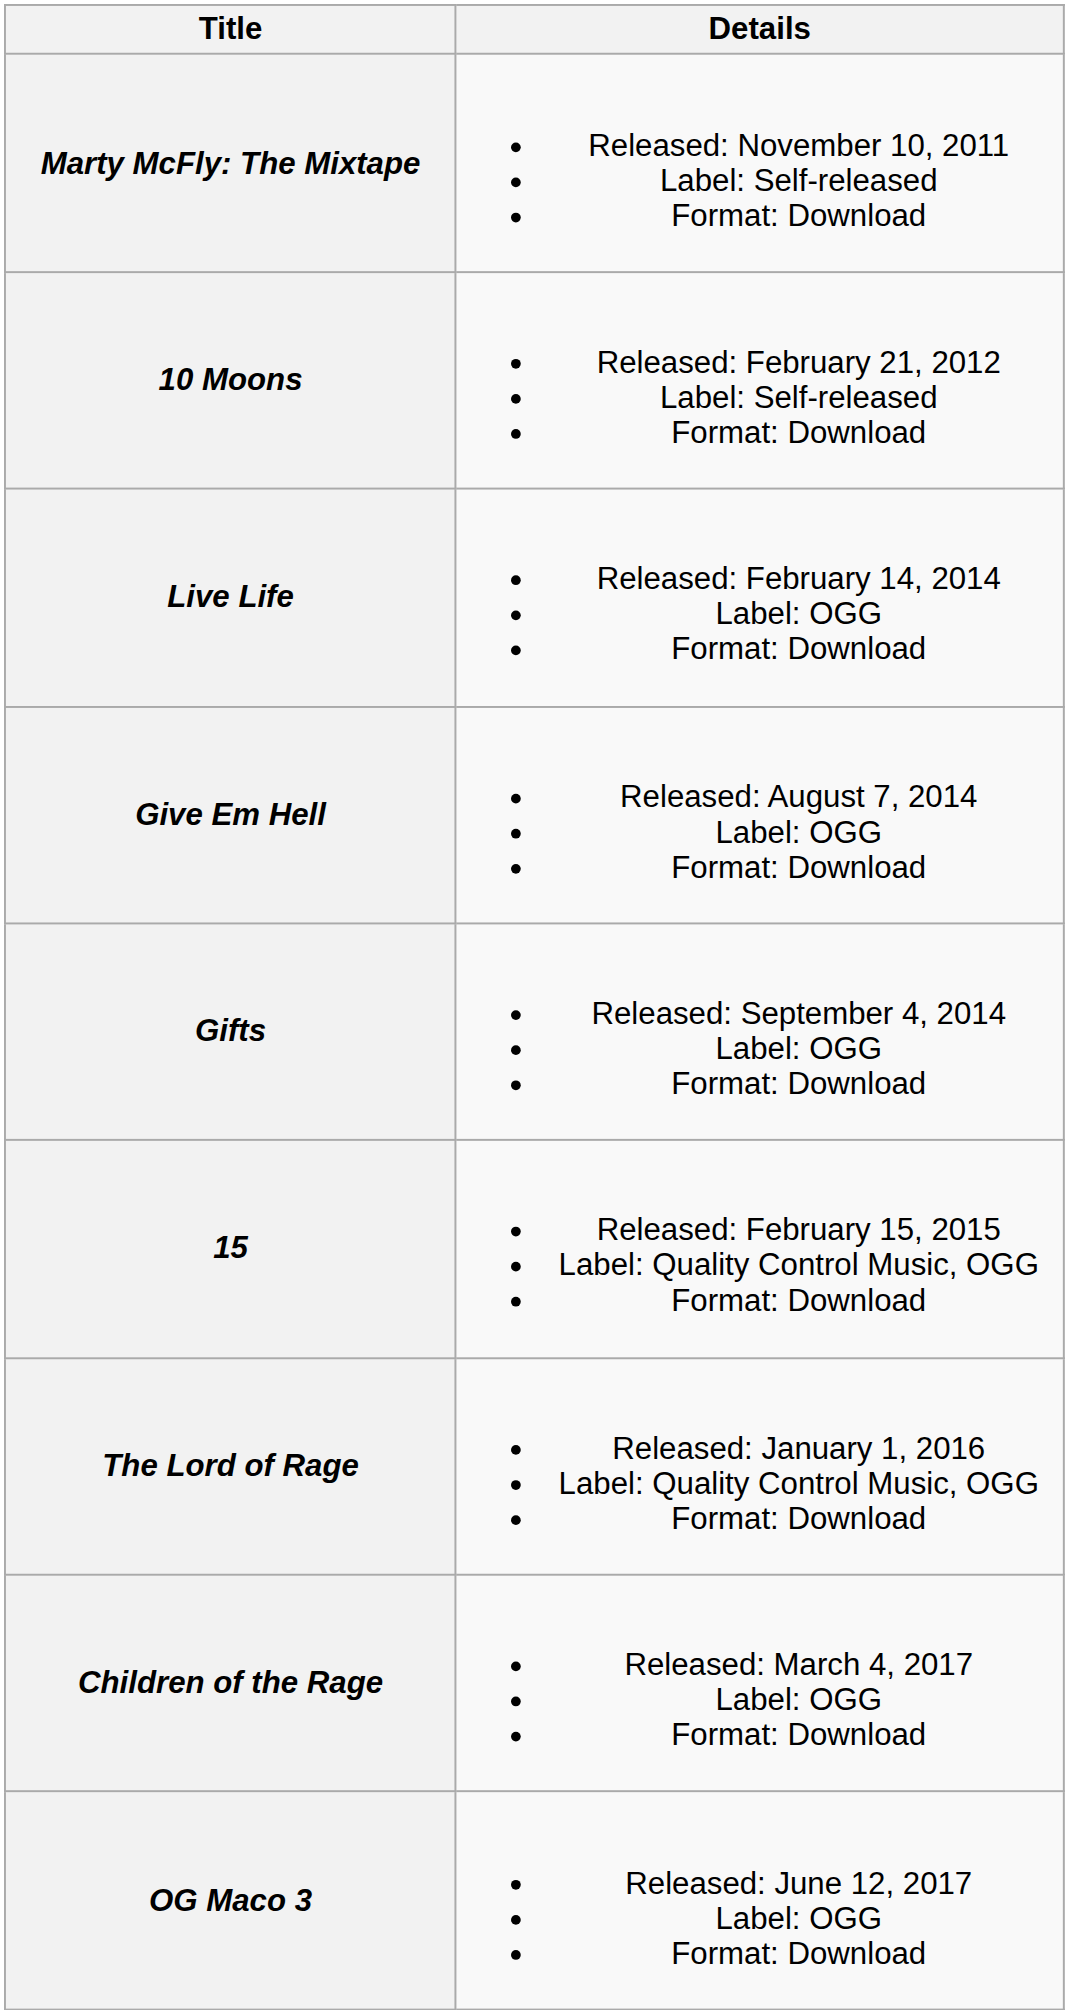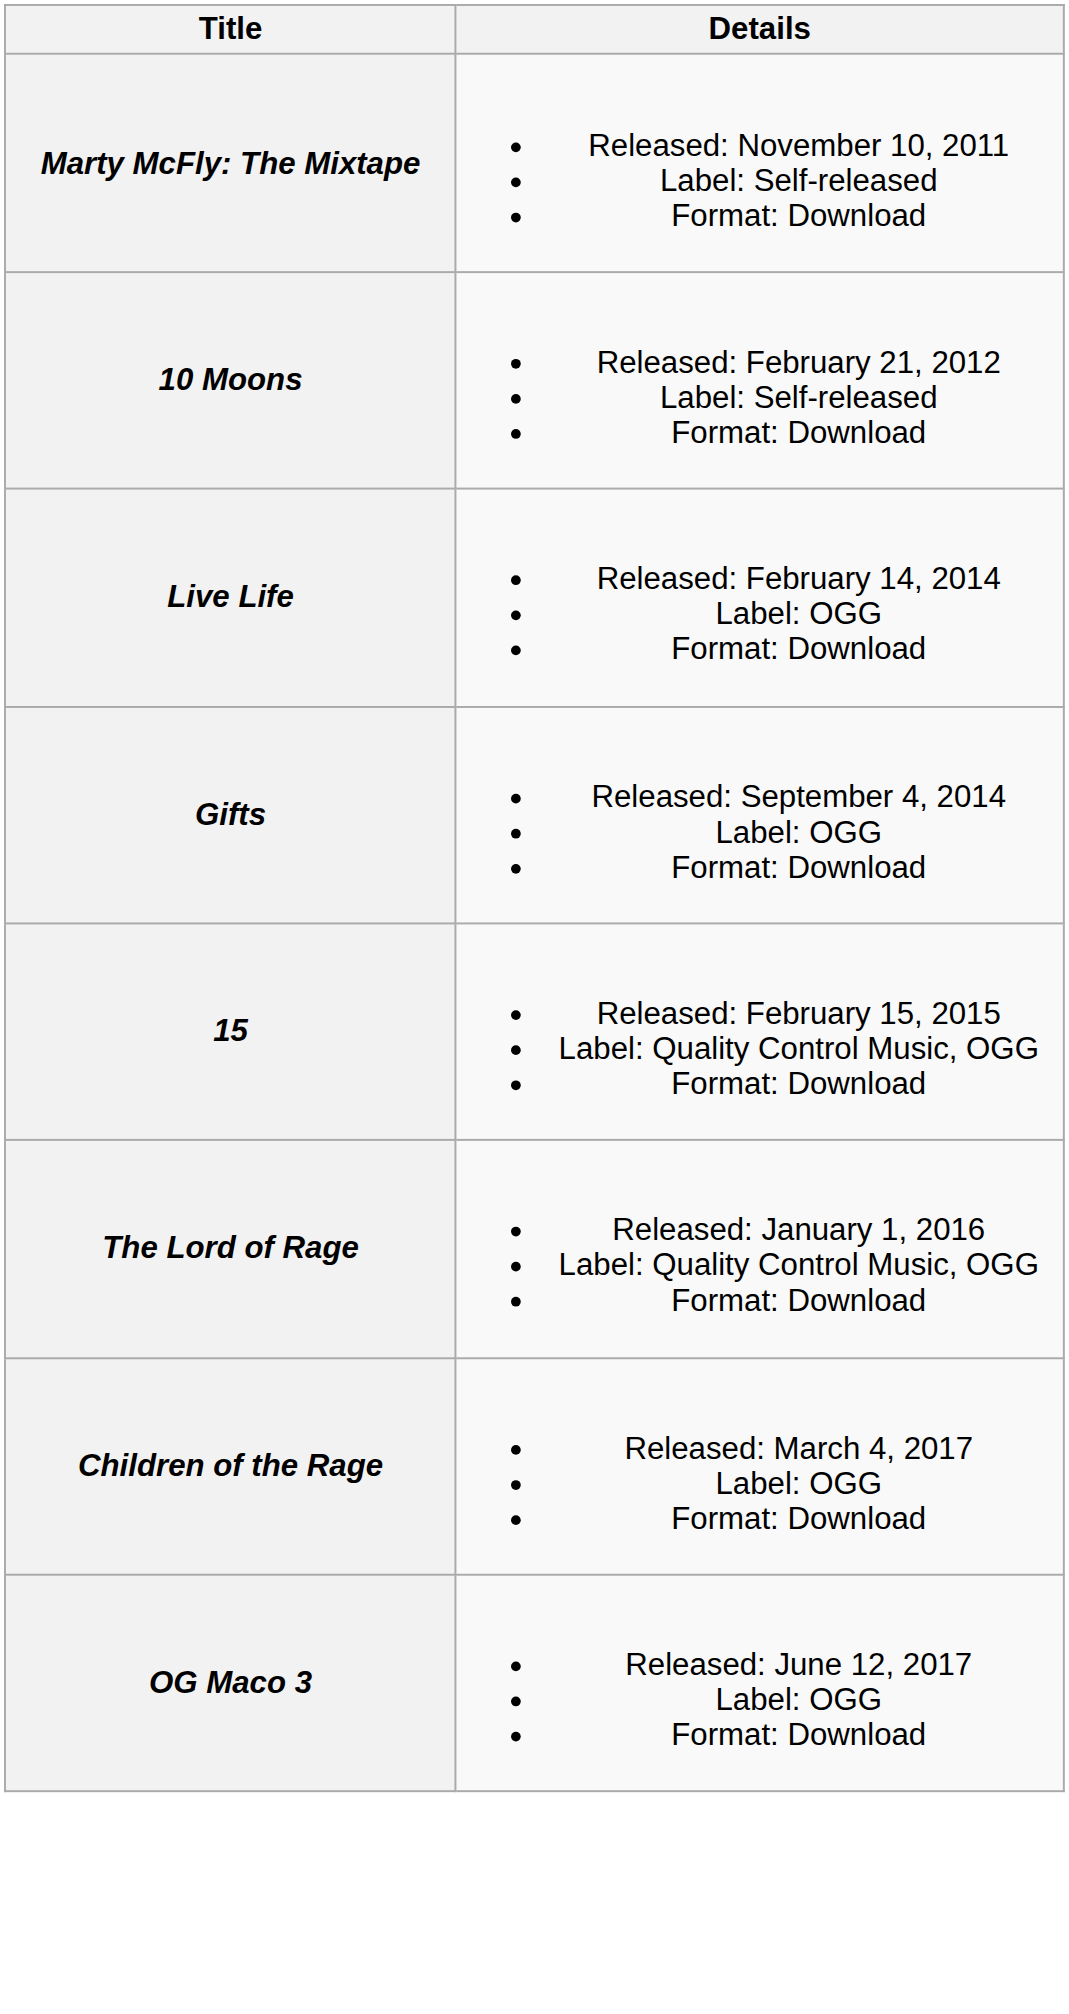 <table class="wikitable plainrowheaders" style="text-align:center;">
 <tr>
 <th scope="col" style="width:14em;">Title</th>
 <th scope="col" style="width:19em;">Details</th>
 </tr>
 <tr>
 <th scope="row"><em>Marty McFly: The Mixtape</em> </th>
 <td><br><ul><li>Released: November 10, 2011</li><li>Label: Self-released</li><li>Format: Download</li></ul></td>
 </tr>
 <tr>
 <th scope="row"><em>10 Moons</em> </th>
 <td><br><ul><li>Released: February 21, 2012</li><li>Label: Self-released</li><li>Format: Download</li></ul></td>
 </tr>
 <tr>
 <th scope="row"><em>Live Life</em></th>
 <td><br><ul><li>Released: February 14, 2014</li><li>Label: OGG</li><li>Format: Download</li></ul></td>
-</tr>
-<tr>
-<th scope="row"><em>Give Em Hell</em> </th>
-<td><br><ul><li>Released: August 7, 2014</li><li>Label: OGG</li><li>Format: Download</li></ul></td>
 </tr>
 <tr>
 <th scope="row"><em>Gifts</em></th>
 <td><br><ul><li>Released: September 4, 2014</li><li>Label: OGG</li><li>Format: Download</li></ul></td>
 </tr>
 <tr>
 <th scope="row"><em>15</em></th>
 <td><br><ul><li>Released: February 15, 2015</li><li>Label: Quality Control Music, OGG</li><li>Format: Download</li></ul></td>
 </tr>
 <tr>
 <th scope="row"><em>The Lord of Rage</em></th>
 <td><br><ul><li>Released: January 1, 2016</li><li>Label: Quality Control Music, OGG</li><li>Format: Download</li></ul></td>
 </tr>
 <tr>
 <th scope="row"><em>Children of the Rage</em></th>
 <td><br><ul><li>Released: March 4, 2017</li><li>Label: OGG</li><li>Format: Download</li></ul></td>
 </tr>
 <tr>
 <th scope="row"><em>OG Maco 3</em></th>
 <td><br><ul><li>Released: June 12, 2017</li><li>Label: OGG</li><li>Format: Download</li></ul></td>
 </tr>
 </table>
